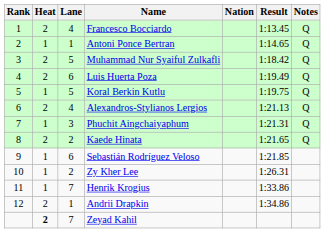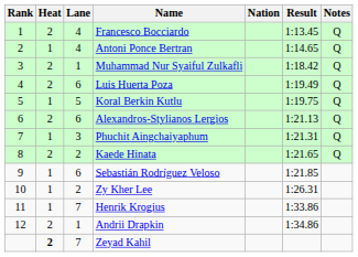 <table class="wikitable sortable" style="text-align:center">
 <tr>
 <th>Rank</th>
 <th>Heat</th>
 <th>Lane</th>
 <th>Name</th>
 <th>Nation</th>
 <th>Result</th>
 <th>Notes</th>
 </tr>
 <tr bgcolor=ccffcc>
 <td>1</td>
 <td>2</td>
 <td>4</td>
 <td align=left><a href='#'>Francesco Bocciardo</a></td>
 <td align=left></td>
 <td>1:13.45</td>
 <td>Q</td>
 </tr>
 <tr bgcolor=ccffcc>
 <td>2</td>
 <td>1</td>
-<td>1</td>
+<td>4</td>
 <td align=left><a href='#'>Antoni Ponce Bertran</a></td>
 <td align=left></td>
 <td>1:14.65</td>
 <td>Q</td>
 </tr>
 <tr bgcolor=ccffcc>
 <td>3</td>
 <td>2</td>
-<td>5</td>
+<td>1</td>
 <td align=left><a href='#'>Muhammad Nur Syaiful Zulkafli</a></td>
 <td align=left></td>
 <td>1:18.42</td>
 <td>Q</td>
 </tr>
 <tr bgcolor=ccffcc>
 <td>4</td>
 <td>2</td>
 <td>6</td>
 <td align=left><a href='#'>Luis Huerta Poza</a></td>
 <td align=left></td>
 <td>1:19.49</td>
 <td>Q</td>
 </tr>
 <tr bgcolor=ccffcc>
 <td>5</td>
 <td>1</td>
 <td>5</td>
 <td align=left><a href='#'>Koral Berkin Kutlu</a></td>
 <td align=left></td>
 <td>1:19.75</td>
 <td>Q</td>
 </tr>
 <tr bgcolor=ccffcc>
 <td>6</td>
 <td>2</td>
-<td>4</td>
+<td>6</td>
 <td align=left><a href='#'>Alexandros-Stylianos Lergios</a></td>
 <td align=left></td>
 <td>1:21.13</td>
 <td>Q</td>
 </tr>
 <tr bgcolor=ccffcc>
 <td>7</td>
 <td>1</td>
 <td>3</td>
 <td align=left><a href='#'>Phuchit Aingchaiyaphum</a></td>
 <td align=left></td>
 <td>1:21.31</td>
 <td>Q</td>
 </tr>
 <tr bgcolor=ccffcc>
 <td>8</td>
 <td>2</td>
 <td>2</td>
 <td align=left><a href='#'>Kaede Hinata</a></td>
 <td align=left></td>
 <td>1:21.65</td>
 <td>Q</td>
 </tr>
 <tr>
 <td>9</td>
 <td>1</td>
 <td>6</td>
 <td align=left><a href='#'>Sebastián Rodríguez Veloso</a></td>
 <td align=left></td>
 <td>1:21.85</td>
 <td></td>
 </tr>
 <tr>
 <td>10</td>
 <td>1</td>
 <td>2</td>
 <td align=left><a href='#'>Zy Kher Lee</a></td>
 <td align=left></td>
 <td>1:26.31</td>
 <td></td>
 </tr>
 <tr>
 <td>11</td>
 <td>1</td>
 <td>7</td>
 <td align=left><a href='#'>Henrik Krogius</a></td>
 <td align=left></td>
 <td>1:33.86</td>
 <td></td>
 </tr>
 <tr>
 <td>12</td>
 <td>2</td>
 <td>1</td>
 <td align=left><a href='#'>Andrii Drapkin</a></td>
 <td align=left></td>
 <td>1:34.86</td>
 <td></td>
 </tr>
 <tr>
 <td></td>
 <td><strong>2</strong></td>
 <td>7</td>
 <td align=left><a href='#'>Zeyad Kahil</a></td>
 <td align=left></td>
 <td data-sort-value=9:99.99></td>
 <td></td>
 </tr>
 </table>
